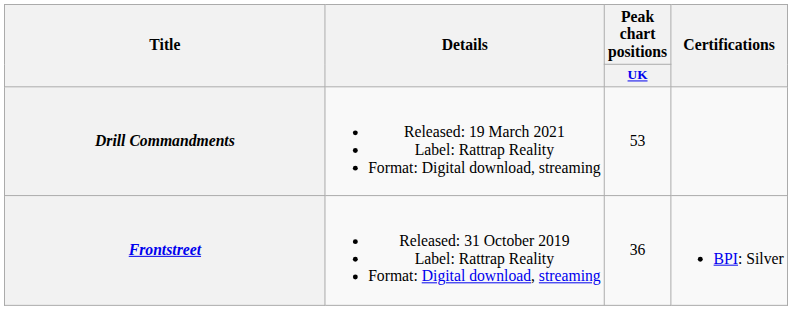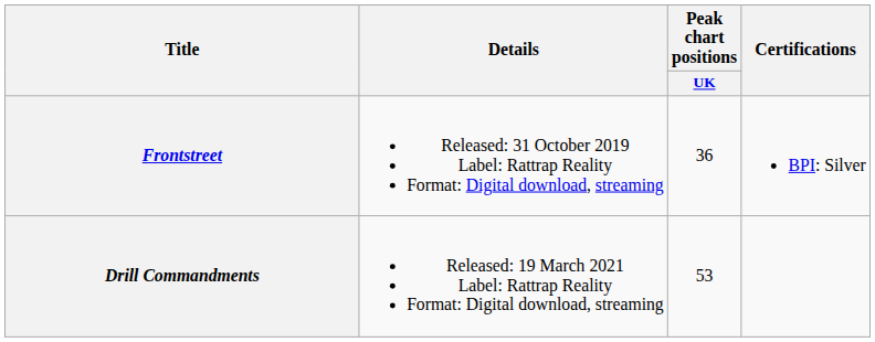 <table class="wikitable plainrowheaders" style="text-align:center;">
 <tr>
 <th scope="col" rowspan="2" style="width:20em;">Title</th>
 <th scope="col" rowspan="2">Details</th>
 <th scope="col" colspan="1">Peak chart positions</th>
 <th scope="col" rowspan="2">Certifications</th>
 </tr>
 <tr>
 <th scope="col" style="width:3em;font-size:85%;"><a href='#'>UK</a><br></th>
 </tr>
 <tr>
+<th scope="row"><a href='#'><em>Frontstreet</em></a><br></th>
+<td><br><ul><li>Released: 31 October 2019</li><li>Label: Rattrap Reality</li><li>Format: <a href='#'>Digital download</a>, <a href='#'>streaming</a></li></ul></td>
+<td>36</td>
+<td><br><ul><li><a href='#'>BPI</a>: Silver</li></ul></td>
+</tr>
+<tr>
 <th scope="row"><em>Drill Commandments</em><br></th>
 <td><br><ul><li>Released: 19 March 2021</li><li>Label: Rattrap Reality</li><li>Format: Digital download, streaming</li></ul></td>
 <td>53</td>
 <td></td>
 </tr>
-<tr>
-<th scope="row"><a href='#'><em>Frontstreet</em></a><br></th>
-<td><br><ul><li>Released: 31 October 2019</li><li>Label: Rattrap Reality</li><li>Format: <a href='#'>Digital download</a>, <a href='#'>streaming</a></li></ul></td>
-<td>36</td>
-<td><br><ul><li><a href='#'>BPI</a>: Silver</li></ul></td>
-</tr>
 </table>
